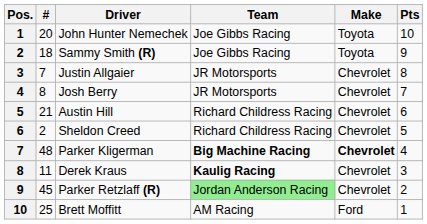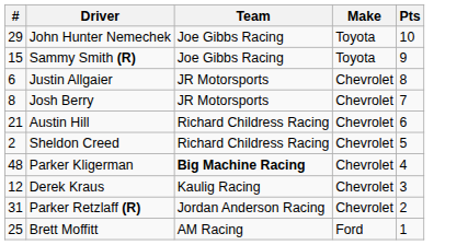 <table class="wikitable" style="font-size:95%">
 <tr>
-<th>Pos.</th>
 <th>#</th>
 <th>Driver</th>
 <th>Team</th>
 <th>Make</th>
 <th>Pts</th>
 </tr>
 <tr>
-<th>1</th>
-<td>20</td>
+<td>29</td>
 <td>John Hunter Nemechek</td>
 <td>Joe Gibbs Racing</td>
 <td>Toyota</td>
 <td>10</td>
 </tr>
 <tr>
-<th>2</th>
-<td>18</td>
+<td>15</td>
 <td>Sammy Smith <strong>(R)</strong></td>
 <td>Joe Gibbs Racing</td>
 <td>Toyota</td>
 <td>9</td>
 </tr>
 <tr>
-<th>3</th>
-<td>7</td>
+<td>6</td>
 <td>Justin Allgaier</td>
 <td>JR Motorsports</td>
 <td>Chevrolet</td>
 <td>8</td>
 </tr>
 <tr>
-<th>4</th>
 <td>8</td>
 <td>Josh Berry</td>
 <td>JR Motorsports</td>
 <td>Chevrolet</td>
 <td>7</td>
 </tr>
 <tr>
-<th>5</th>
 <td>21</td>
 <td>Austin Hill</td>
 <td>Richard Childress Racing</td>
 <td>Chevrolet</td>
 <td>6</td>
 </tr>
 <tr>
-<th>6</th>
 <td>2</td>
 <td>Sheldon Creed</td>
 <td>Richard Childress Racing</td>
 <td>Chevrolet</td>
 <td>5</td>
 </tr>
 <tr>
-<th>7</th>
 <td>48</td>
 <td>Parker Kligerman</td>
 <td><strong>Big Machine Racing</strong></td>
-<td><strong>Chevrolet</strong></td>
+<td>Chevrolet</td>
 <td>4</td>
 </tr>
 <tr>
-<th>8</th>
-<td>11</td>
+<td>12</td>
 <td>Derek Kraus</td>
-<td><strong>Kaulig Racing</strong></td>
+<td>Kaulig Racing</td>
 <td>Chevrolet</td>
 <td>3</td>
 </tr>
 <tr>
-<th>9</th>
-<td>45</td>
+<td>31</td>
 <td>Parker Retzlaff <strong>(R)</strong></td>
-<td style="background: lightgreen;">Jordan Anderson Racing</td>
+<td>Jordan Anderson Racing</td>
 <td>Chevrolet</td>
 <td>2</td>
 </tr>
 <tr>
-<th>10</th>
 <td>25</td>
 <td>Brett Moffitt</td>
 <td>AM Racing</td>
 <td>Ford</td>
 <td>1</td>
 </tr>
 </table>
